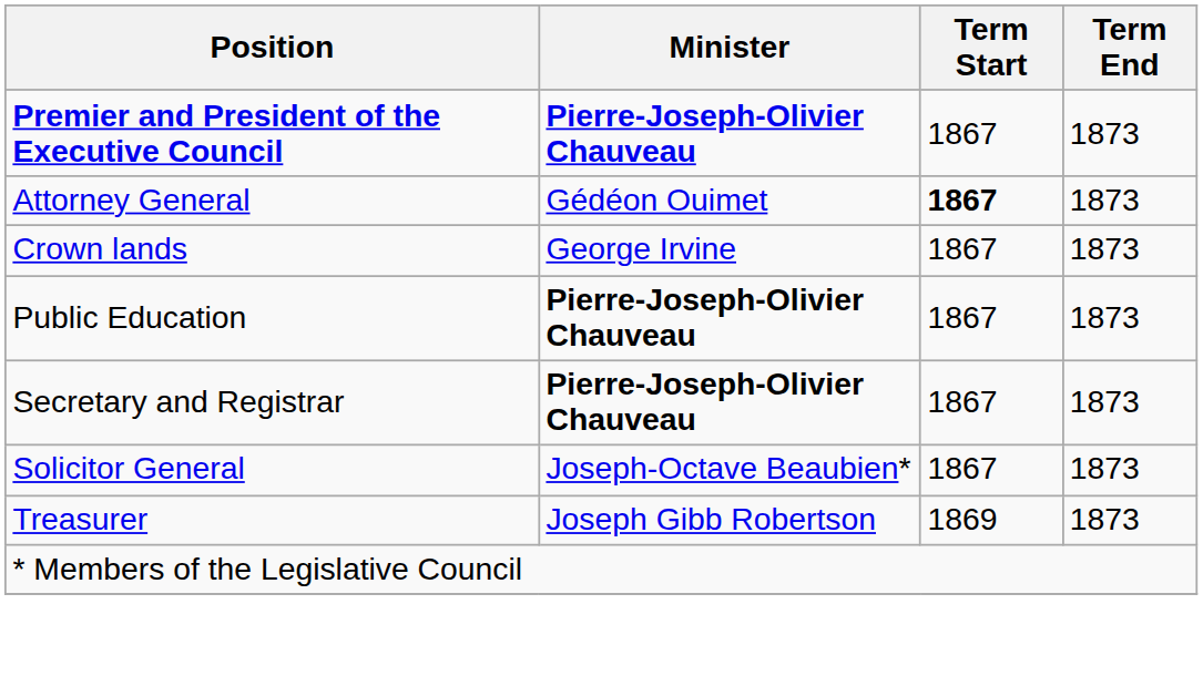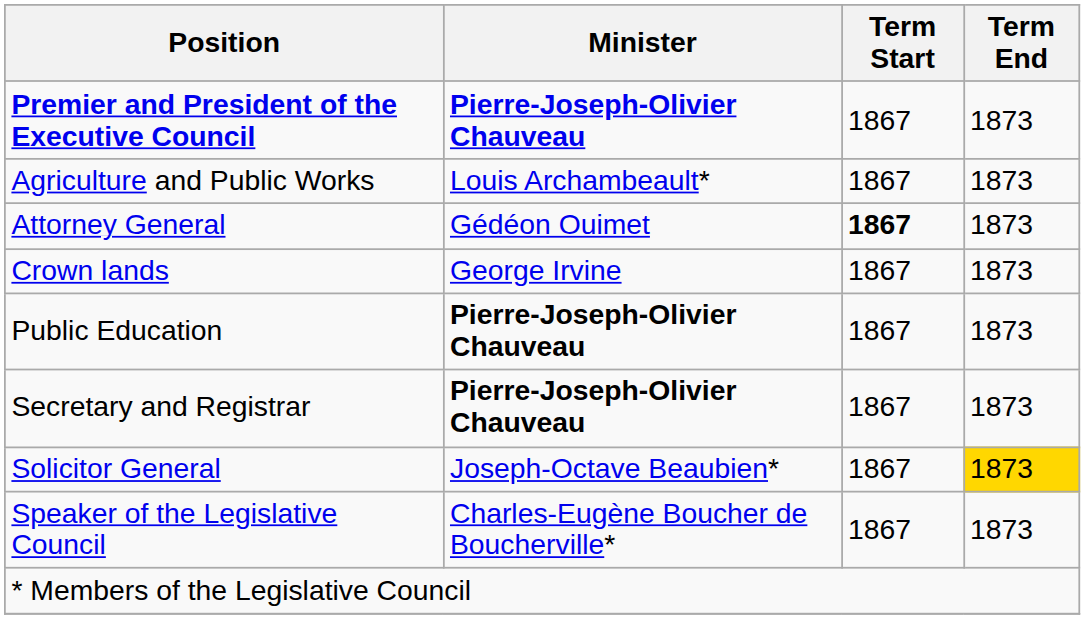 <table class="wikitable">
 <tr>
 <th>Position</th>
 <th>Minister</th>
 <th>Term Start</th>
 <th>Term End</th>
 </tr>
 <tr>
 <td><strong><a href='#'>Premier and President of the Executive Council</a></strong></td>
 <td><strong><a href='#'>Pierre-Joseph-Olivier Chauveau</a></strong></td>
+<td>1867</td>
+<td>1873</td>
+</tr>
+<tr>
+<td><a href='#'>Agriculture</a> and Public Works</td>
+<td><a href='#'>Louis Archambeault</a>*</td>
 <td>1867</td>
 <td>1873</td>
 </tr>
 <tr>
 <td><a href='#'>Attorney General</a></td>
 <td><a href='#'>Gédéon Ouimet</a></td>
 <td><strong>1867</strong></td>
 <td>1873</td>
 </tr>
 <tr>
 <td><a href='#'>Crown lands</a></td>
 <td><a href='#'>George Irvine</a></td>
 <td>1867</td>
 <td>1873</td>
 </tr>
 <tr>
 <td>Public Education</td>
 <td><strong>Pierre-Joseph-Olivier Chauveau</strong></td>
 <td>1867</td>
 <td>1873</td>
 </tr>
 <tr>
 <td>Secretary and Registrar</td>
 <td><strong>Pierre-Joseph-Olivier Chauveau</strong></td>
 <td>1867</td>
 <td>1873</td>
 </tr>
 <tr>
 <td><a href='#'>Solicitor General</a></td>
 <td><a href='#'>Joseph-Octave Beaubien</a>*</td>
 <td>1867</td>
-<td>1873</td>
+<td style="background: gold;">1873</td>
 </tr>
 <tr>
-<td><a href='#'>Treasurer</a></td>
-<td><a href='#'>Joseph Gibb Robertson</a></td>
-<td>1869</td>
+<td><a href='#'>Speaker of the Legislative Council</a></td>
+<td><a href='#'>Charles-Eugène Boucher de Boucherville</a>*</td>
+<td>1867</td>
 <td>1873</td>
 </tr>
 <tr>
 <td colspan = "4">* Members of the Legislative Council</td>
 </tr>
 <tr>
 </tr>
 </table>
